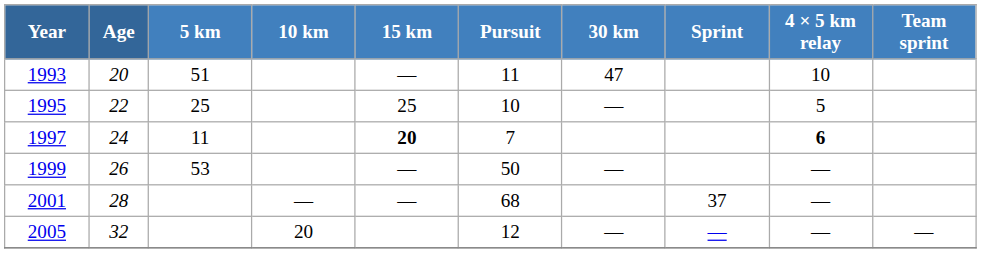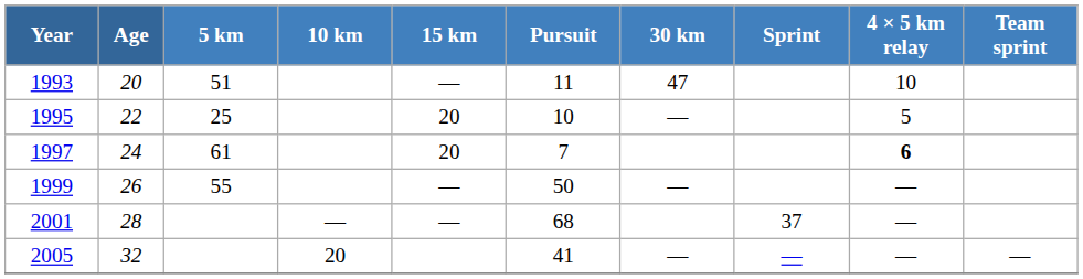 <table class="wikitable" style="font-size:95%; text-align:center; border:grey solid 1px; border-collapse:collapse; background:#ffffff;">
 <tr>
 <th style="background-color:#369; color:white; width:60px;"> Year </th>
 <th style="background-color:#369; color:white; width:40px;"> Age </th>
 <th style="background-color:#4180be; color:white; width:75px;"> 5 km </th>
 <th style="background-color:#4180be; color:white; width:75px;"> 10 km </th>
 <th style="background-color:#4180be; color:white; width:75px;"> 15 km </th>
 <th style="background-color:#4180be; color:white; width:75px;"> Pursuit </th>
 <th style="background-color:#4180be; color:white; width:75px;"> 30 km </th>
 <th style="background-color:#4180be; color:white; width:75px;"> Sprint </th>
 <th style="background-color:#4180be; color:white; width:75px;"> 4 × 5 km <br> relay </th>
 <th style="background-color:#4180be; color:white; width:75px;"> Team <br> sprint </th>
 </tr>
 <tr>
 <td><a href='#'>1993</a></td>
 <td><em>20</em></td>
 <td>51</td>
 <td></td>
 <td>—</td>
 <td>11</td>
 <td>47</td>
 <td></td>
 <td>10</td>
 <td></td>
 </tr>
 <tr>
 <td><a href='#'>1995</a></td>
 <td><em>22</em></td>
 <td>25</td>
 <td></td>
-<td>25</td>
+<td>20</td>
 <td>10</td>
 <td>—</td>
 <td></td>
 <td>5</td>
 <td></td>
 </tr>
 <tr>
 <td><a href='#'>1997</a></td>
 <td><em>24</em></td>
-<td>11</td>
+<td>61</td>
 <td></td>
-<td><strong>20</strong></td>
+<td>20</td>
 <td>7</td>
 <td></td>
 <td></td>
 <td><strong>6</strong></td>
 <td></td>
 </tr>
 <tr>
 <td><a href='#'>1999</a></td>
 <td><em>26</em></td>
-<td>53</td>
+<td>55</td>
 <td></td>
 <td>—</td>
 <td>50</td>
 <td>—</td>
 <td></td>
 <td>—</td>
 <td></td>
 </tr>
 <tr>
 <td><a href='#'>2001</a></td>
 <td><em>28</em></td>
 <td></td>
 <td>—</td>
 <td>—</td>
 <td>68</td>
 <td></td>
 <td>37</td>
 <td>—</td>
 <td></td>
 </tr>
 <tr>
 <td><a href='#'>2005</a></td>
 <td><em>32</em></td>
 <td></td>
 <td>20</td>
 <td></td>
-<td>12</td>
+<td>41</td>
 <td>—</td>
 <td><a href='#'>—</a></td>
 <td>—</td>
 <td>—</td>
 </tr>
 <tr>
 </tr>
 </table>
